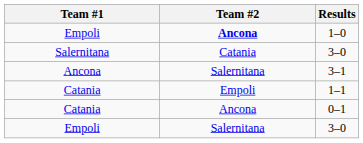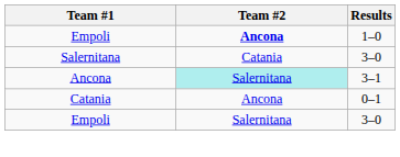 <table class="wikitable" style="text-align:center">
 <tr>
 <th width=200>Team #1</th>
 <th width=200>Team #2</th>
 <th width=50>Results</th>
 </tr>
 <tr>
 <td><a href='#'>Empoli</a></td>
 <td><strong><a href='#'>Ancona</a></strong></td>
 <td>1–0</td>
 </tr>
 <tr>
 <td><a href='#'>Salernitana</a></td>
 <td><a href='#'>Catania</a></td>
 <td>3–0</td>
 </tr>
 <tr>
 <td><a href='#'>Ancona</a></td>
-<td><a href='#'>Salernitana</a></td>
+<td style="background: paleturquoise;"><a href='#'>Salernitana</a></td>
 <td>3–1</td>
-</tr>
-<tr>
-<td><a href='#'>Catania</a></td>
-<td><a href='#'>Empoli</a></td>
-<td>1–1</td>
 </tr>
 <tr>
 <td><a href='#'>Catania</a></td>
 <td><a href='#'>Ancona</a></td>
 <td>0–1</td>
 </tr>
 <tr>
 <td><a href='#'>Empoli</a></td>
 <td><a href='#'>Salernitana</a></td>
 <td>3–0</td>
 </tr>
 </table>
